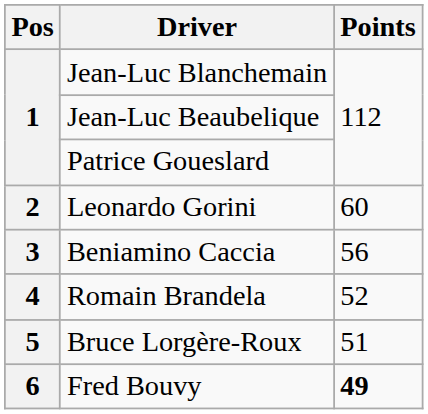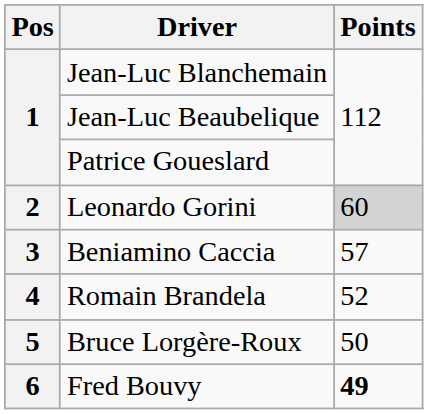 <table class="wikitable">
 <tr>
 <th>Pos</th>
 <th>Driver</th>
 <th>Points</th>
 </tr>
 <tr>
 <th rowspan=3>1</th>
 <td> Jean-Luc Blanchemain</td>
 <td rowspan=3>112</td>
 </tr>
 <tr>
 <td> Jean-Luc Beaubelique</td>
 </tr>
 <tr>
 <td> Patrice Goueslard</td>
 </tr>
 <tr>
 <th>2</th>
 <td> Leonardo Gorini</td>
-<td>60</td>
+<td style="background: lightgrey;">60</td>
 </tr>
 <tr>
 <th>3</th>
 <td> Beniamino Caccia</td>
-<td>56</td>
+<td>57</td>
 </tr>
 <tr>
 <th>4</th>
 <td> Romain Brandela</td>
 <td>52</td>
 </tr>
 <tr>
 <th>5</th>
 <td> Bruce Lorgère-Roux</td>
-<td>51</td>
+<td>50</td>
 </tr>
 <tr>
 <th>6</th>
 <td> Fred Bouvy</td>
 <td><strong>49</strong></td>
 </tr>
 </table>
